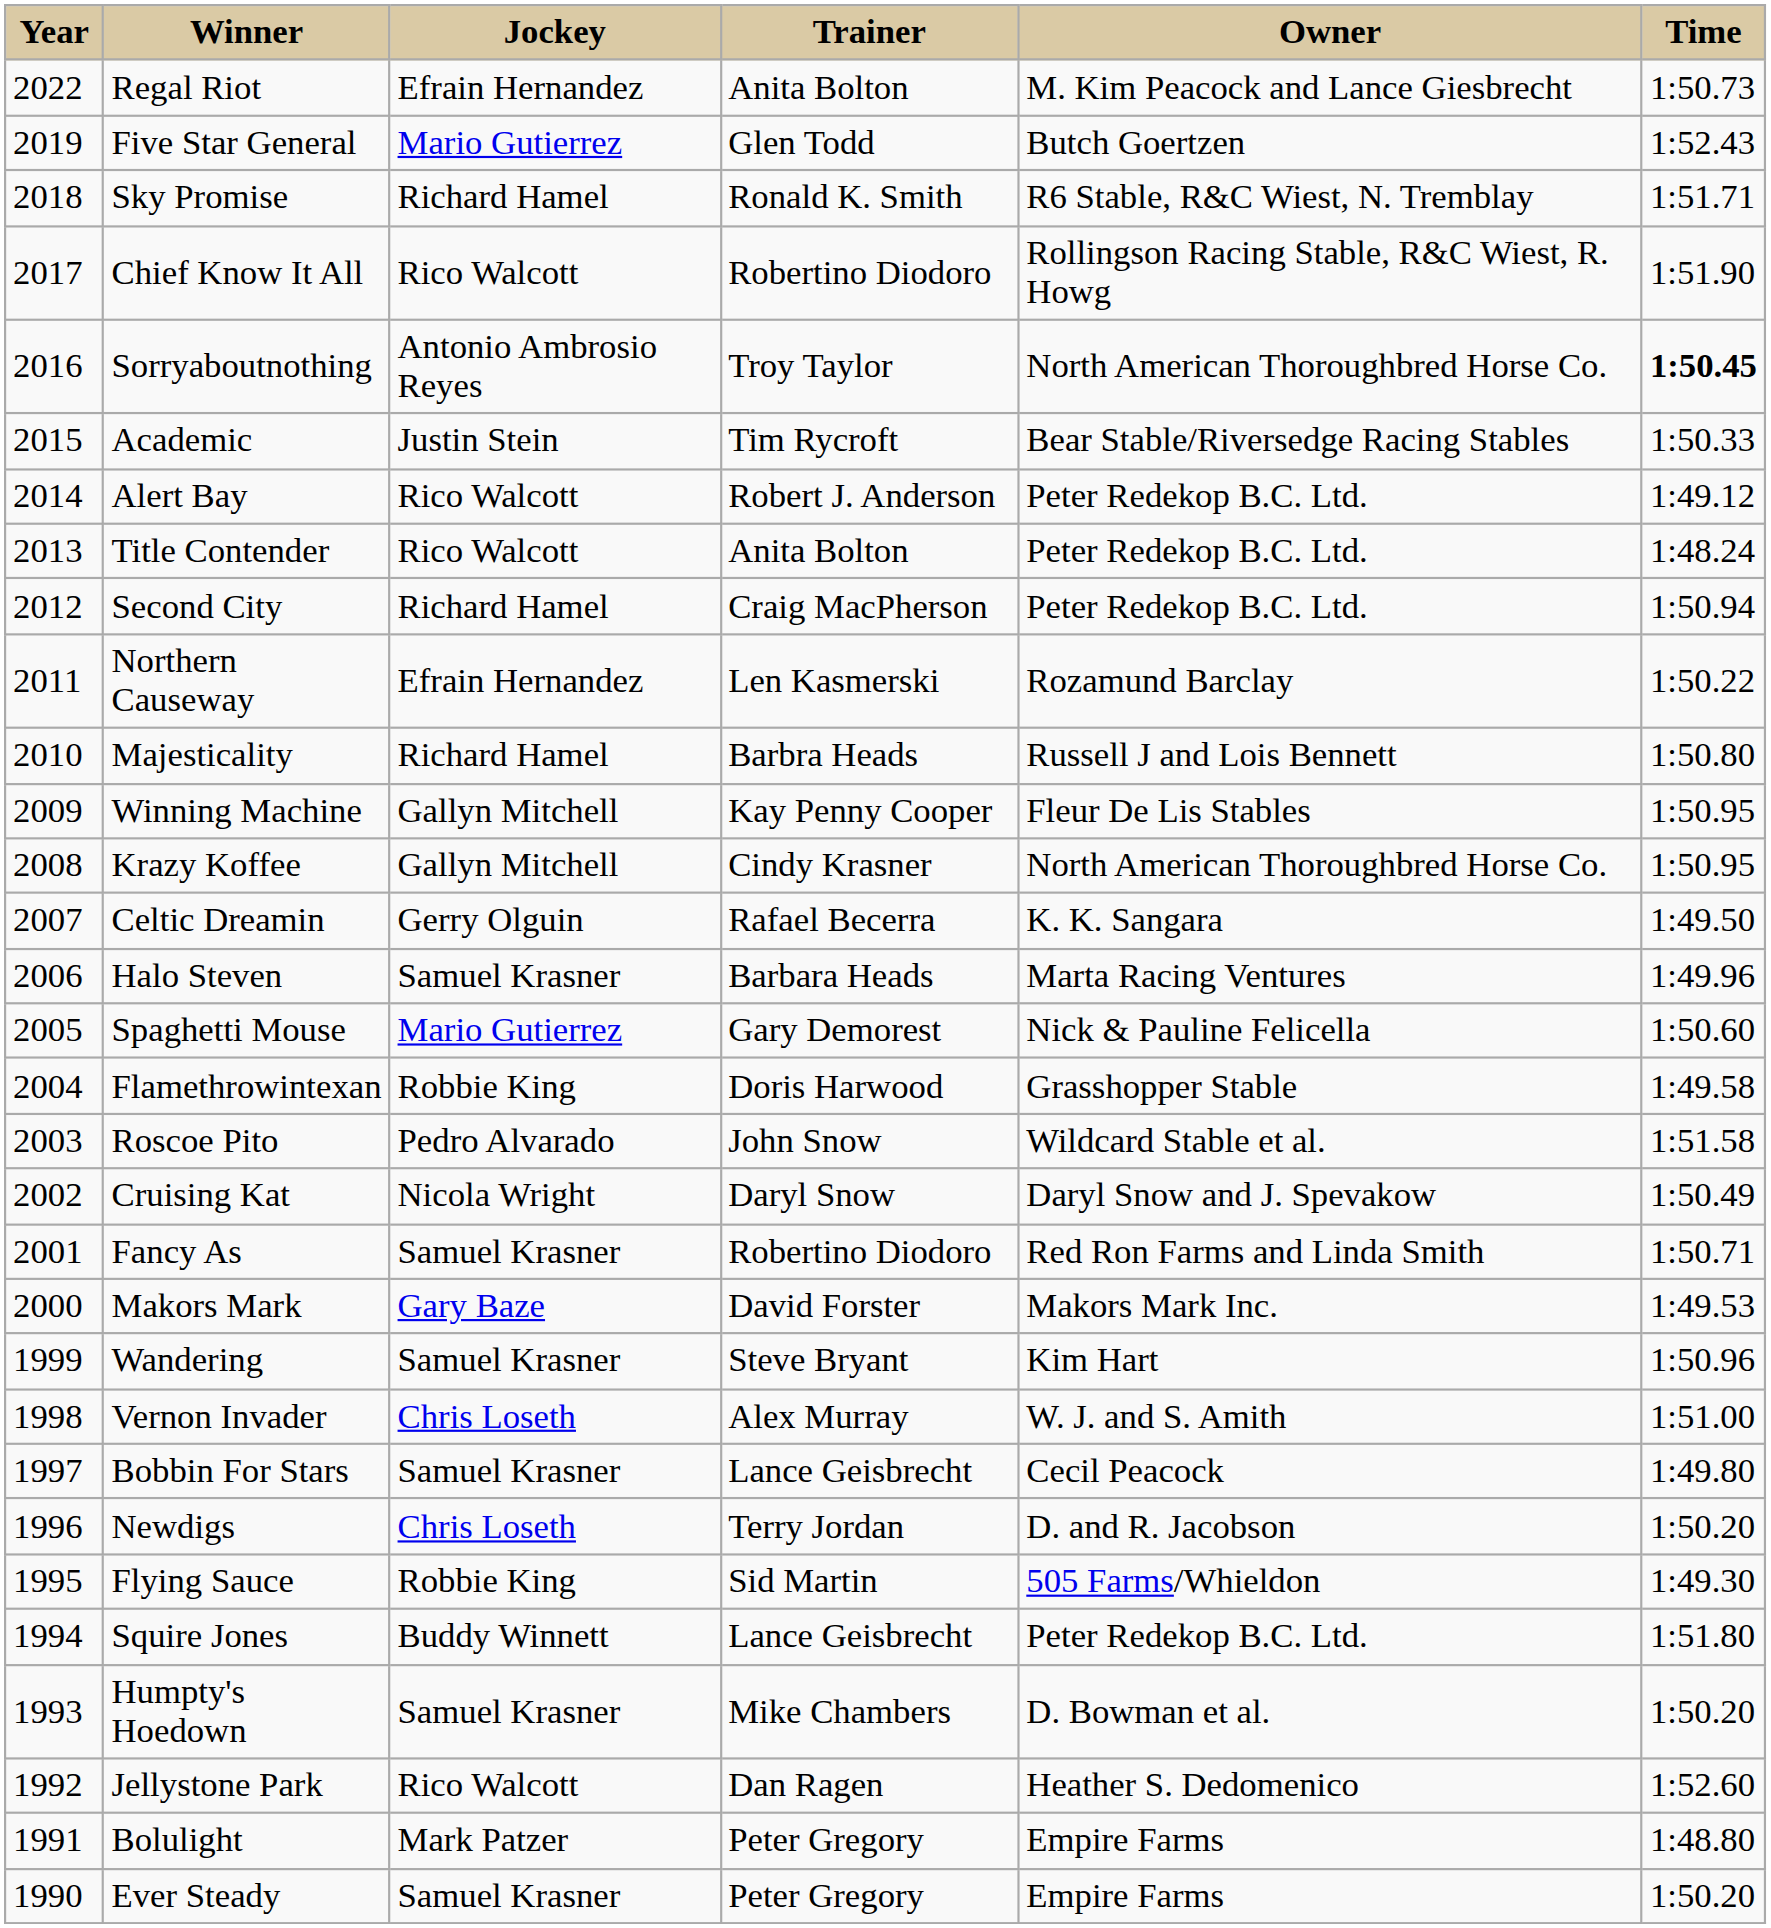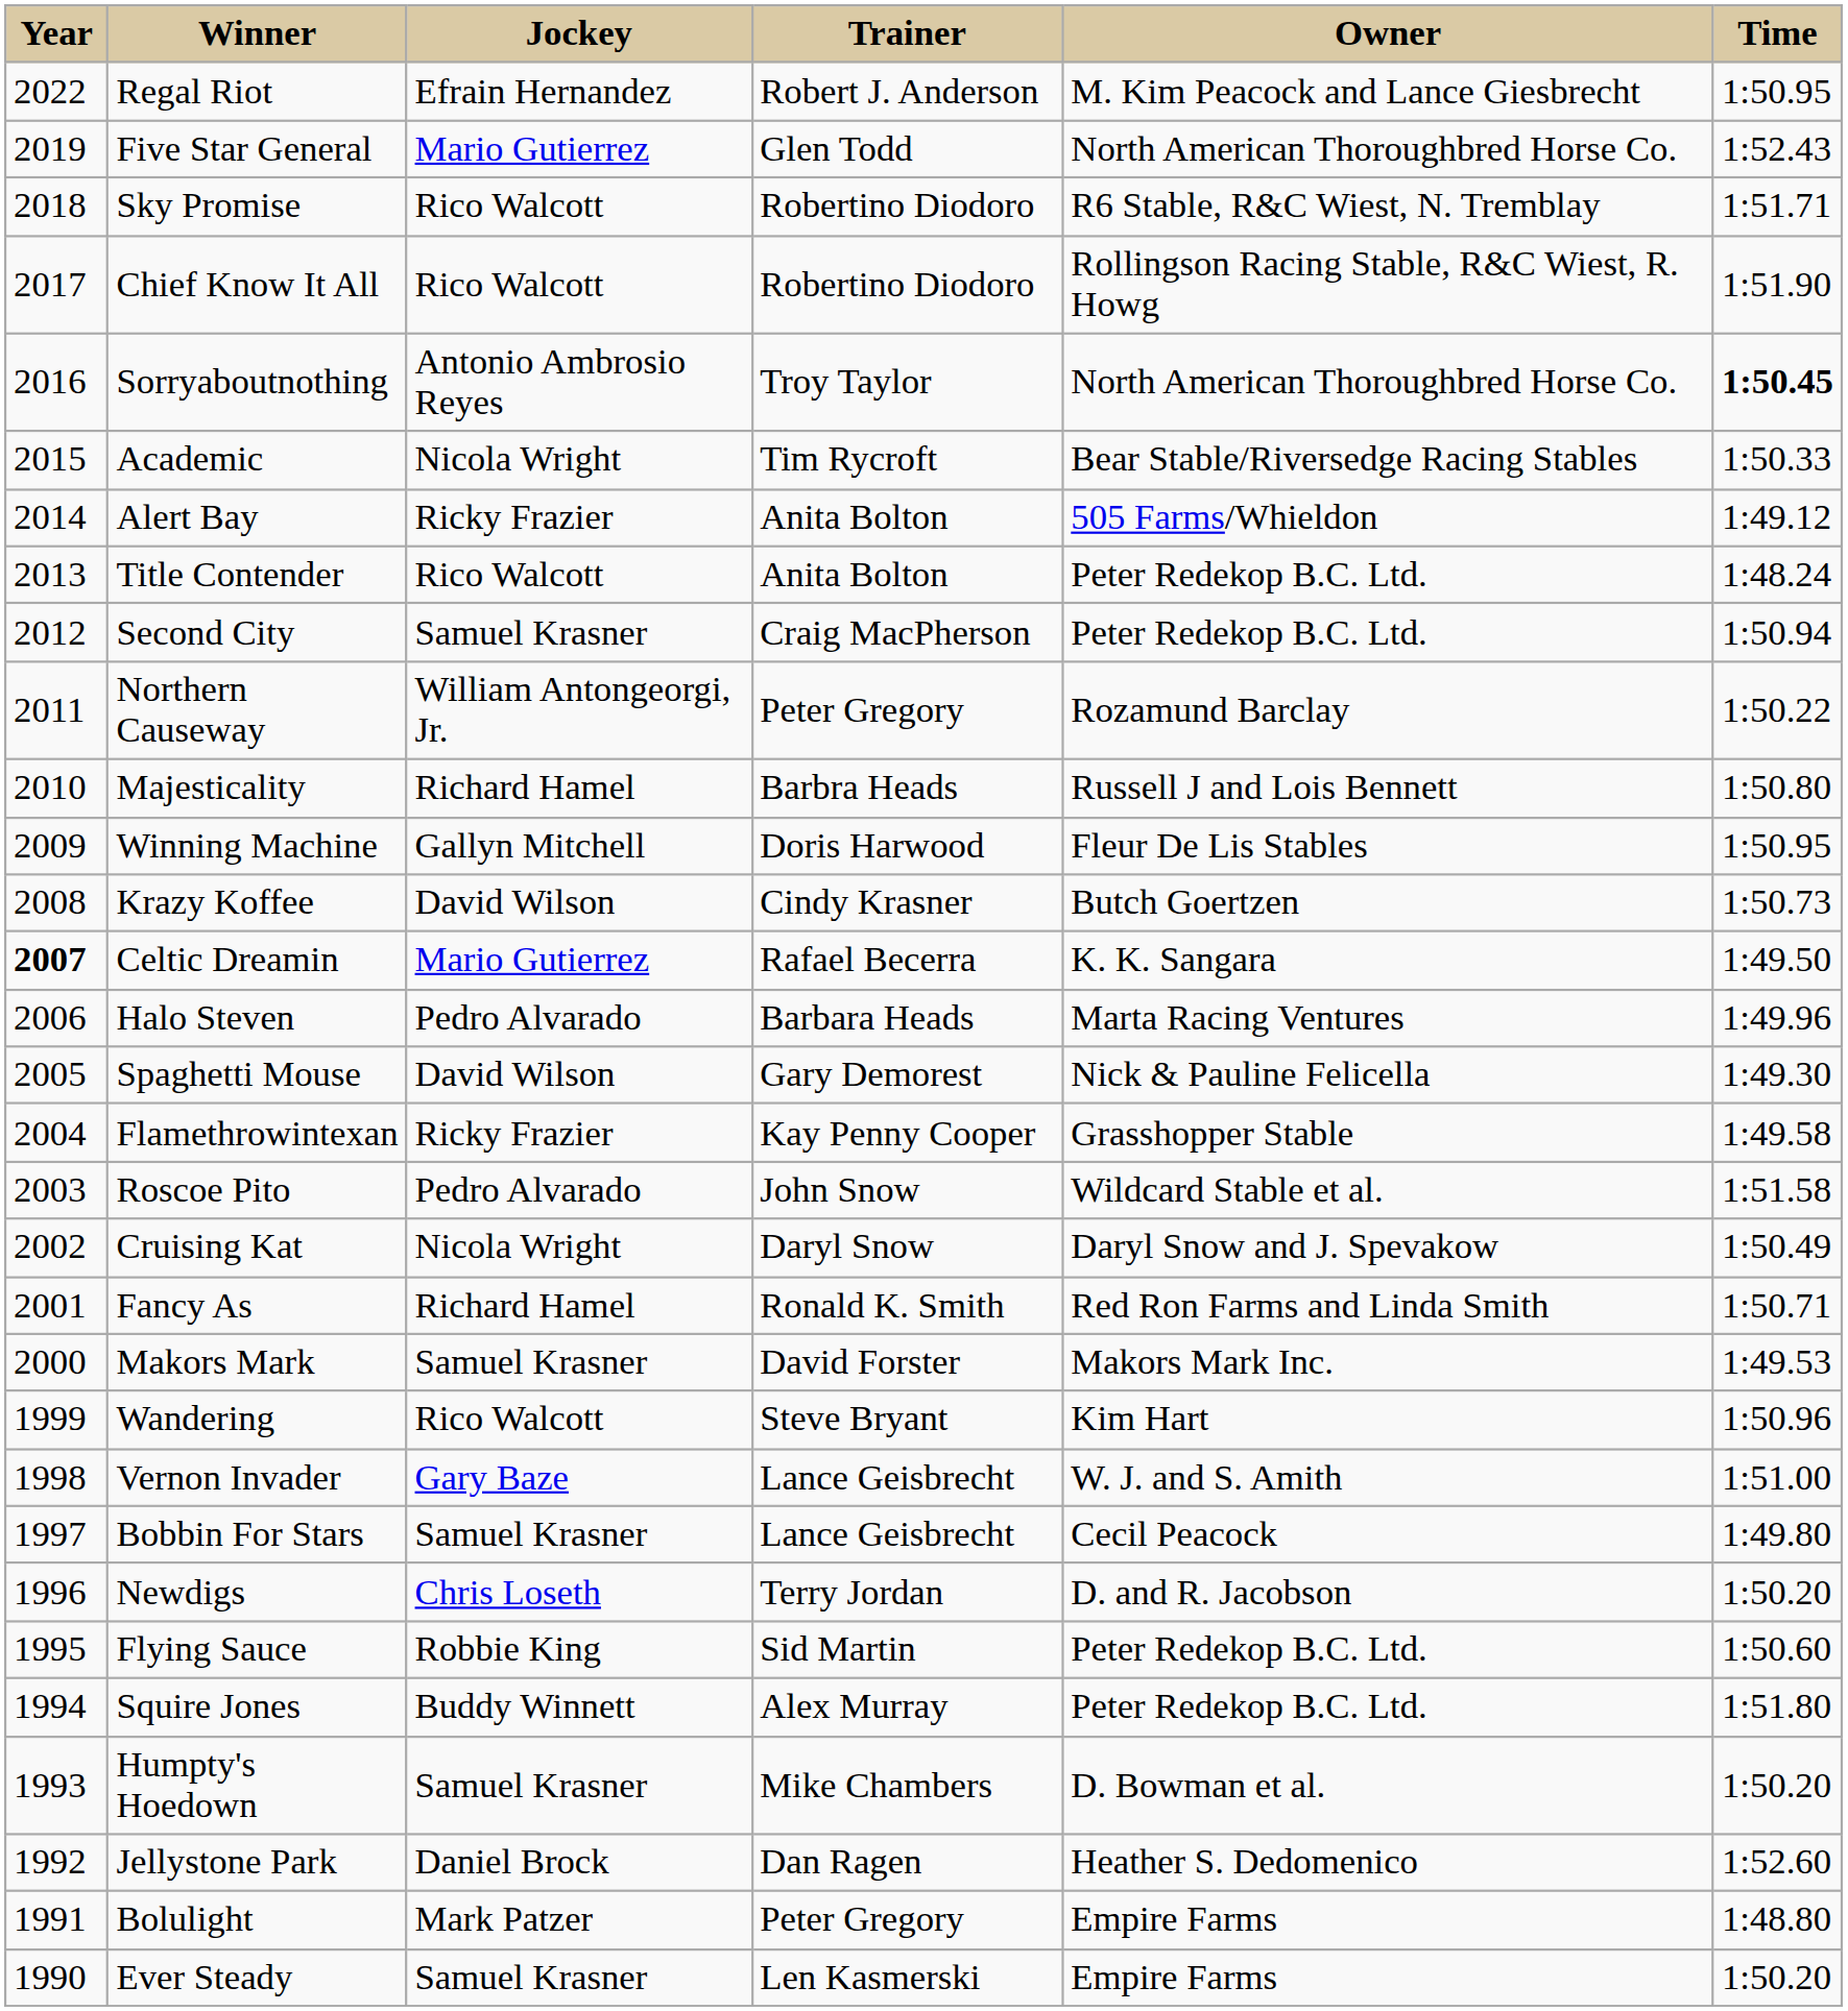 <table class="wikitable sortable">
 <tr>
 <th style="background-color:#DACAA5; width:38px">Year<br></th>
 <th style="background-color:#DACAA5; width:120px">Winner<br></th>
 <th style="background-color:#DACAA5; width:145px">Jockey<br></th>
 <th style="background-color:#DACAA5; width:130px">Trainer<br></th>
 <th style="background-color:#DACAA5; width:280px">Owner<br></th>
 <th style="background-color:#DACAA5; width:38px">Time</th>
 </tr>
 <tr>
 <td>2022</td>
 <td>Regal Riot</td>
 <td>Efrain Hernandez</td>
-<td>Anita Bolton</td>
+<td>Robert J. Anderson</td>
 <td>M. Kim Peacock and Lance Giesbrecht</td>
-<td>1:50.73</td>
+<td>1:50.95</td>
 </tr>
 <tr>
 <td>2019</td>
 <td>Five Star General</td>
 <td><a href='#'>Mario Gutierrez</a></td>
 <td>Glen Todd</td>
-<td>Butch Goertzen</td>
+<td>North American Thoroughbred Horse Co.</td>
 <td>1:52.43</td>
 </tr>
 <tr>
 <td>2018</td>
 <td>Sky Promise</td>
-<td>Richard Hamel</td>
-<td>Ronald K. Smith</td>
+<td>Rico Walcott</td>
+<td>Robertino Diodoro</td>
 <td>R6 Stable, R&C Wiest, N. Tremblay</td>
 <td>1:51.71</td>
 </tr>
 <tr>
 <td>2017</td>
 <td>Chief Know It All</td>
 <td>Rico Walcott</td>
 <td>Robertino Diodoro</td>
 <td>Rollingson Racing Stable, R&C Wiest, R. Howg</td>
 <td>1:51.90</td>
 </tr>
 <tr>
 <td>2016</td>
 <td>Sorryaboutnothing</td>
 <td>Antonio Ambrosio Reyes</td>
 <td>Troy Taylor</td>
 <td>North American Thoroughbred Horse Co.</td>
 <td><strong>1:50.45</strong></td>
 </tr>
 <tr>
 <td>2015</td>
 <td>Academic</td>
-<td>Justin Stein</td>
+<td>Nicola Wright</td>
 <td>Tim Rycroft</td>
 <td>Bear Stable/Riversedge Racing Stables</td>
 <td>1:50.33</td>
 </tr>
 <tr>
 <td>2014</td>
 <td>Alert Bay</td>
-<td>Rico Walcott</td>
-<td>Robert J. Anderson</td>
-<td>Peter Redekop B.C. Ltd.</td>
+<td>Ricky Frazier</td>
+<td>Anita Bolton</td>
+<td><a href='#'>505 Farms</a>/Whieldon</td>
 <td>1:49.12</td>
 </tr>
 <tr>
 <td>2013</td>
 <td>Title Contender</td>
 <td>Rico Walcott</td>
 <td>Anita Bolton</td>
 <td>Peter Redekop B.C. Ltd.</td>
 <td>1:48.24</td>
 </tr>
 <tr>
 <td>2012</td>
 <td>Second City</td>
-<td>Richard Hamel</td>
+<td>Samuel Krasner</td>
 <td>Craig MacPherson</td>
 <td>Peter Redekop B.C. Ltd.</td>
 <td>1:50.94</td>
 </tr>
 <tr>
 <td>2011</td>
 <td>Northern Causeway</td>
-<td>Efrain Hernandez</td>
-<td>Len Kasmerski</td>
+<td>William Antongeorgi, Jr.</td>
+<td>Peter Gregory</td>
 <td>Rozamund Barclay</td>
 <td>1:50.22</td>
 </tr>
 <tr>
 <td>2010</td>
 <td>Majesticality</td>
 <td>Richard Hamel</td>
 <td>Barbra Heads</td>
 <td>Russell J and Lois Bennett</td>
 <td>1:50.80</td>
 </tr>
 <tr>
 <td>2009</td>
 <td>Winning Machine</td>
 <td>Gallyn Mitchell</td>
-<td>Kay Penny Cooper</td>
+<td>Doris Harwood</td>
 <td>Fleur De Lis Stables</td>
 <td>1:50.95</td>
 </tr>
 <tr>
 <td>2008</td>
 <td>Krazy Koffee</td>
-<td>Gallyn Mitchell</td>
+<td>David Wilson</td>
 <td>Cindy Krasner</td>
-<td>North American Thoroughbred Horse Co.</td>
-<td>1:50.95</td>
+<td>Butch Goertzen</td>
+<td>1:50.73</td>
 </tr>
 <tr>
-<td>2007</td>
+<td><strong>2007</strong></td>
 <td>Celtic Dreamin</td>
-<td>Gerry Olguin</td>
+<td><a href='#'>Mario Gutierrez</a></td>
 <td>Rafael Becerra</td>
 <td>K. K. Sangara</td>
 <td>1:49.50</td>
 </tr>
 <tr>
 <td>2006</td>
 <td>Halo Steven</td>
-<td>Samuel Krasner</td>
+<td>Pedro Alvarado</td>
 <td>Barbara Heads</td>
 <td>Marta Racing Ventures</td>
 <td>1:49.96</td>
 </tr>
 <tr>
 <td>2005</td>
 <td>Spaghetti Mouse</td>
-<td><a href='#'>Mario Gutierrez</a></td>
+<td>David Wilson</td>
 <td>Gary Demorest</td>
 <td>Nick & Pauline Felicella</td>
-<td>1:50.60</td>
+<td>1:49.30</td>
 </tr>
 <tr>
 <td>2004</td>
 <td>Flamethrowintexan</td>
-<td>Robbie King</td>
-<td>Doris Harwood</td>
+<td>Ricky Frazier</td>
+<td>Kay Penny Cooper</td>
 <td>Grasshopper Stable</td>
 <td>1:49.58</td>
 </tr>
 <tr>
 <td>2003</td>
 <td>Roscoe Pito</td>
 <td>Pedro Alvarado</td>
 <td>John Snow</td>
 <td>Wildcard Stable et al.</td>
 <td>1:51.58</td>
 </tr>
 <tr>
 <td>2002</td>
 <td>Cruising Kat</td>
 <td>Nicola Wright</td>
 <td>Daryl Snow</td>
 <td>Daryl Snow and J. Spevakow</td>
 <td>1:50.49</td>
 </tr>
 <tr>
 <td>2001</td>
 <td>Fancy As</td>
-<td>Samuel Krasner</td>
-<td>Robertino Diodoro</td>
+<td>Richard Hamel</td>
+<td>Ronald K. Smith</td>
 <td>Red Ron Farms and Linda Smith</td>
 <td>1:50.71</td>
 </tr>
 <tr>
 <td>2000</td>
 <td>Makors Mark</td>
-<td><a href='#'>Gary Baze</a></td>
+<td>Samuel Krasner</td>
 <td>David Forster</td>
 <td>Makors Mark Inc.</td>
 <td>1:49.53</td>
 </tr>
 <tr>
 <td>1999</td>
 <td>Wandering</td>
-<td>Samuel Krasner</td>
+<td>Rico Walcott</td>
 <td>Steve Bryant</td>
 <td>Kim Hart</td>
 <td>1:50.96</td>
 </tr>
 <tr>
 <td>1998</td>
 <td>Vernon Invader</td>
-<td><a href='#'>Chris Loseth</a></td>
-<td>Alex Murray</td>
+<td><a href='#'>Gary Baze</a></td>
+<td>Lance Geisbrecht</td>
 <td>W. J. and S. Amith</td>
 <td>1:51.00</td>
 </tr>
 <tr>
 <td>1997</td>
 <td>Bobbin For Stars</td>
 <td>Samuel Krasner</td>
 <td>Lance Geisbrecht</td>
 <td>Cecil Peacock</td>
 <td>1:49.80</td>
 </tr>
 <tr>
 <td>1996</td>
 <td>Newdigs</td>
 <td><a href='#'>Chris Loseth</a></td>
 <td>Terry Jordan</td>
 <td>D. and R. Jacobson</td>
 <td>1:50.20</td>
 </tr>
 <tr>
 <td>1995</td>
 <td>Flying Sauce</td>
 <td>Robbie King</td>
 <td>Sid Martin</td>
-<td><a href='#'>505 Farms</a>/Whieldon</td>
-<td>1:49.30</td>
+<td>Peter Redekop B.C. Ltd.</td>
+<td>1:50.60</td>
 </tr>
 <tr>
 <td>1994</td>
 <td>Squire Jones</td>
 <td>Buddy Winnett</td>
-<td>Lance Geisbrecht</td>
+<td>Alex Murray</td>
 <td>Peter Redekop B.C. Ltd.</td>
 <td>1:51.80</td>
 </tr>
 <tr>
 <td>1993</td>
 <td>Humpty's Hoedown</td>
 <td>Samuel Krasner</td>
 <td>Mike Chambers</td>
 <td>D. Bowman et al.</td>
 <td>1:50.20</td>
 </tr>
 <tr>
 <td>1992</td>
 <td>Jellystone Park</td>
-<td>Rico Walcott</td>
+<td>Daniel Brock</td>
 <td>Dan Ragen</td>
 <td>Heather S. Dedomenico</td>
 <td>1:52.60</td>
 </tr>
 <tr>
 <td>1991</td>
 <td>Bolulight</td>
 <td>Mark Patzer</td>
 <td>Peter Gregory</td>
 <td>Empire Farms</td>
 <td>1:48.80</td>
 </tr>
 <tr>
 <td>1990</td>
 <td>Ever Steady</td>
 <td>Samuel Krasner</td>
-<td>Peter Gregory</td>
+<td>Len Kasmerski</td>
 <td>Empire Farms</td>
 <td>1:50.20</td>
 </tr>
 <tr>
 </tr>
 </table>
